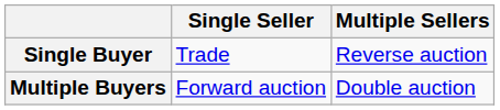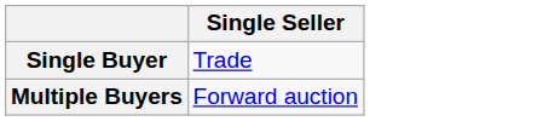 <table class="wikitable">
 <tr>
 <th></th>
 <th>Single Seller</th>
-<th>Multiple Sellers</th>
 </tr>
 <tr>
 <th>Single Buyer</th>
 <td><a href='#'>Trade</a></td>
-<td><a href='#'>Reverse auction</a></td>
 </tr>
 <tr>
 <th>Multiple Buyers</th>
 <td><a href='#'>Forward auction</a></td>
-<td><a href='#'>Double auction</a></td>
 </tr>
 </table>
